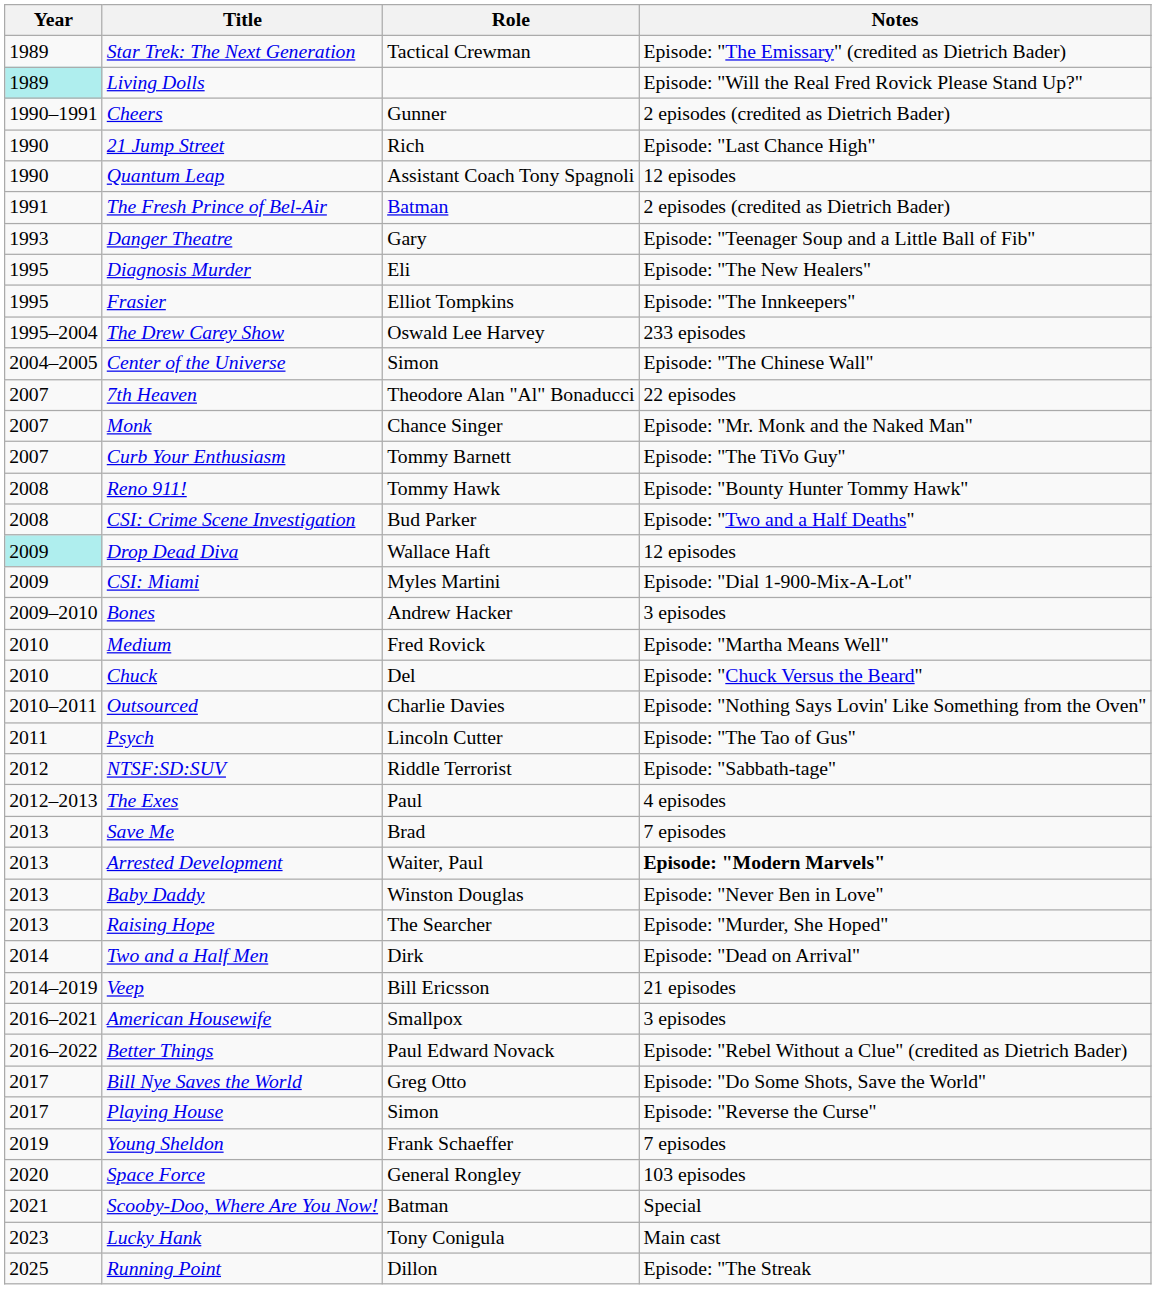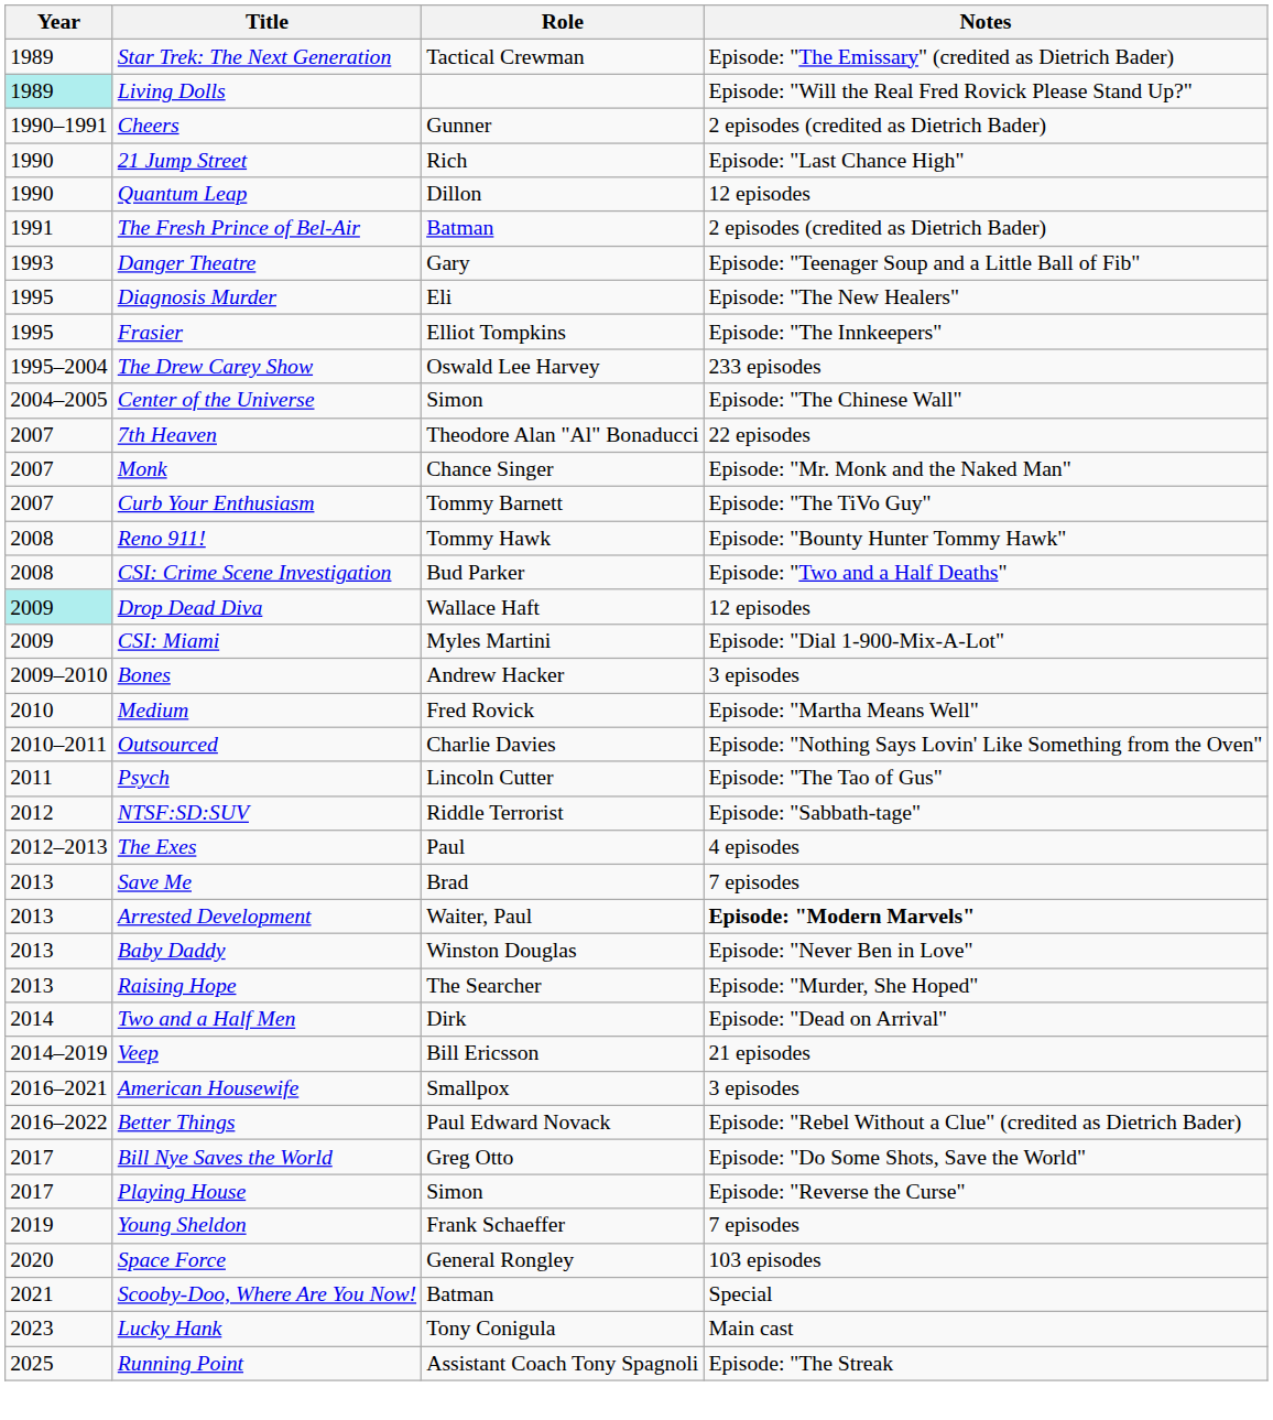 <table class="wikitable sortable">
 <tr>
 <th>Year</th>
 <th>Title</th>
 <th>Role</th>
 <th>Notes</th>
 </tr>
 <tr>
 <td>1989</td>
 <td><em><a href='#'>Star Trek: The Next Generation</a></em></td>
 <td>Tactical Crewman</td>
 <td>Episode: "<a href='#'>The Emissary</a>" (credited as Dietrich Bader)</td>
 </tr>
 <tr>
 <td style="background: paleturquoise;">1989</td>
 <td><em><a href='#'>Living Dolls</a></em></td>
 <td></td>
 <td>Episode: "Will the Real Fred Rovick Please Stand Up?"</td>
 </tr>
 <tr>
 <td>1990–1991</td>
 <td><em><a href='#'>Cheers</a></em></td>
 <td>Gunner</td>
 <td>2 episodes (credited as Dietrich Bader)</td>
 </tr>
 <tr>
 <td>1990</td>
 <td><em><a href='#'>21 Jump Street</a></em></td>
 <td>Rich</td>
 <td>Episode: "Last Chance High"</td>
 </tr>
 <tr>
 <td>1990</td>
 <td><em><a href='#'>Quantum Leap</a></em></td>
-<td>Assistant Coach Tony Spagnoli</td>
+<td>Dillon</td>
 <td>12 episodes</td>
 </tr>
 <tr>
 <td>1991</td>
 <td><em><a href='#'>The Fresh Prince of Bel-Air</a></em></td>
 <td><a href='#'>Batman</a></td>
 <td>2 episodes (credited as Dietrich Bader)</td>
 </tr>
 <tr>
 <td>1993</td>
 <td><em><a href='#'>Danger Theatre</a></em></td>
 <td>Gary</td>
 <td>Episode: "Teenager Soup and a Little Ball of Fib"</td>
 </tr>
 <tr>
 <td>1995</td>
 <td><em><a href='#'>Diagnosis Murder</a></em></td>
 <td>Eli</td>
 <td>Episode: "The New Healers"</td>
 </tr>
 <tr>
 <td>1995</td>
 <td><em><a href='#'>Frasier</a></em></td>
 <td>Elliot Tompkins</td>
 <td>Episode: "The Innkeepers"</td>
 </tr>
 <tr>
 <td>1995–2004</td>
 <td><em><a href='#'>The Drew Carey Show</a></em></td>
 <td>Oswald Lee Harvey</td>
 <td>233 episodes</td>
 </tr>
 <tr>
 <td>2004–2005</td>
 <td><em><a href='#'>Center of the Universe</a></em></td>
 <td>Simon</td>
 <td>Episode: "The Chinese Wall"</td>
 </tr>
 <tr>
 <td>2007</td>
 <td><em><a href='#'>7th Heaven</a></em></td>
 <td>Theodore Alan "Al" Bonaducci</td>
 <td>22 episodes</td>
 </tr>
 <tr>
 <td>2007</td>
 <td><em><a href='#'>Monk</a></em></td>
 <td>Chance Singer</td>
 <td>Episode: "Mr. Monk and the Naked Man"</td>
 </tr>
 <tr>
 <td>2007</td>
 <td><em><a href='#'>Curb Your Enthusiasm</a></em></td>
 <td>Tommy Barnett</td>
 <td>Episode: "The TiVo Guy"</td>
 </tr>
 <tr>
 <td>2008</td>
 <td><em><a href='#'>Reno 911!</a></em></td>
 <td>Tommy Hawk</td>
 <td>Episode: "Bounty Hunter Tommy Hawk"</td>
 </tr>
 <tr>
 <td>2008</td>
 <td><em><a href='#'>CSI: Crime Scene Investigation</a></em></td>
 <td>Bud Parker</td>
 <td>Episode: "<a href='#'>Two and a Half Deaths</a>"</td>
 </tr>
 <tr>
 <td style="background: paleturquoise;">2009</td>
 <td><em><a href='#'>Drop Dead Diva</a></em></td>
 <td>Wallace Haft</td>
 <td>12 episodes</td>
 </tr>
 <tr>
 <td>2009</td>
 <td><em><a href='#'>CSI: Miami</a></em></td>
 <td>Myles Martini</td>
 <td>Episode: "Dial 1-900-Mix-A-Lot"</td>
 </tr>
 <tr>
 <td>2009–2010</td>
 <td><em><a href='#'>Bones</a></em></td>
 <td>Andrew Hacker</td>
 <td>3 episodes</td>
 </tr>
 <tr>
 <td>2010</td>
 <td><em><a href='#'>Medium</a></em></td>
 <td>Fred Rovick</td>
 <td>Episode: "Martha Means Well"</td>
-</tr>
-<tr>
-<td>2010</td>
-<td><em><a href='#'>Chuck</a></em></td>
-<td>Del</td>
-<td>Episode: "<a href='#'>Chuck Versus the Beard</a>"</td>
 </tr>
 <tr>
 <td>2010–2011</td>
 <td><em><a href='#'>Outsourced</a></em></td>
 <td>Charlie Davies</td>
 <td>Episode: "Nothing Says Lovin' Like Something from the Oven"</td>
 </tr>
 <tr>
 <td>2011</td>
 <td><em><a href='#'>Psych</a></em></td>
 <td>Lincoln Cutter</td>
 <td>Episode: "The Tao of Gus"</td>
 </tr>
 <tr>
 <td>2012</td>
 <td><em><a href='#'>NTSF:SD:SUV</a></em></td>
 <td>Riddle Terrorist</td>
 <td>Episode: "Sabbath-tage"</td>
 </tr>
 <tr>
 <td>2012–2013</td>
 <td><em><a href='#'>The Exes</a></em></td>
 <td>Paul</td>
 <td>4 episodes</td>
 </tr>
 <tr>
 <td>2013</td>
 <td><em><a href='#'>Save Me</a></em></td>
 <td>Brad</td>
 <td>7 episodes</td>
 </tr>
 <tr>
 <td>2013</td>
 <td><em><a href='#'>Arrested Development</a></em></td>
 <td>Waiter, Paul</td>
 <td><strong>Episode: "Modern Marvels"</strong></td>
 </tr>
 <tr>
 <td>2013</td>
 <td><em><a href='#'>Baby Daddy</a></em></td>
 <td>Winston Douglas</td>
 <td>Episode: "Never Ben in Love"</td>
 </tr>
 <tr>
 <td>2013</td>
 <td><em><a href='#'>Raising Hope</a></em></td>
 <td>The Searcher</td>
 <td>Episode: "Murder, She Hoped"</td>
 </tr>
 <tr>
 <td>2014</td>
 <td><em><a href='#'>Two and a Half Men</a></em></td>
 <td>Dirk</td>
 <td>Episode: "Dead on Arrival"</td>
 </tr>
 <tr>
 <td>2014–2019</td>
 <td><em><a href='#'>Veep</a></em></td>
 <td>Bill Ericsson</td>
 <td>21 episodes</td>
 </tr>
 <tr>
 <td>2016–2021</td>
 <td><em><a href='#'>American Housewife</a></em></td>
 <td>Smallpox</td>
 <td>3 episodes</td>
 </tr>
 <tr>
 <td>2016–2022</td>
 <td><em><a href='#'>Better Things</a></em></td>
 <td>Paul Edward Novack</td>
 <td>Episode: "Rebel Without a Clue" (credited as Dietrich Bader)</td>
 </tr>
 <tr>
 <td>2017</td>
 <td><em><a href='#'>Bill Nye Saves the World</a></em></td>
 <td>Greg Otto</td>
 <td>Episode: "Do Some Shots, Save the World"</td>
 </tr>
 <tr>
 <td>2017</td>
 <td><em><a href='#'>Playing House</a></em></td>
 <td>Simon</td>
 <td>Episode: "Reverse the Curse"</td>
 </tr>
 <tr>
 <td>2019</td>
 <td><em><a href='#'>Young Sheldon</a></em></td>
 <td>Frank Schaeffer</td>
 <td>7 episodes</td>
 </tr>
 <tr>
 <td>2020</td>
 <td><em><a href='#'>Space Force</a></em></td>
 <td>General Rongley</td>
 <td>103 episodes</td>
 </tr>
 <tr>
 <td>2021</td>
 <td><em><a href='#'>Scooby-Doo, Where Are You Now!</a></em></td>
 <td>Batman</td>
 <td>Special</td>
 </tr>
 <tr>
 <td>2023</td>
 <td><em><a href='#'>Lucky Hank</a></em></td>
 <td>Tony Conigula</td>
 <td>Main cast</td>
 </tr>
 <tr>
 <td>2025</td>
 <td><em><a href='#'>Running Point</a></em></td>
-<td>Dillon</td>
+<td>Assistant Coach Tony Spagnoli</td>
 <td>Episode: "The Streak</td>
 </tr>
 </table>
